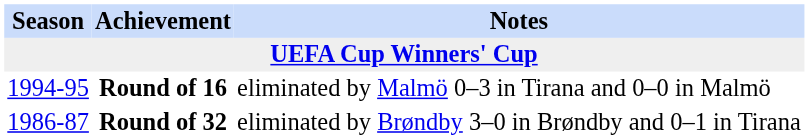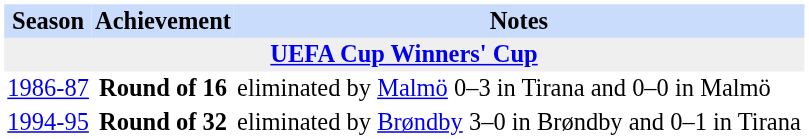 <table class="toccolours" border="0" cellpadding="2" cellspacing="0" align="left" style="margin:0.5em;">
 <tr bgcolor=#cadcfb>
 <th>Season</th>
 <th>Achievement</th>
 <th>Notes</th>
 </tr>
 <tr>
 <th colspan="4" bgcolor=#EFEFEF><a href='#'>UEFA Cup Winners' Cup</a></th>
 </tr>
 <tr>
-<td align="center"><a href='#'>1994-95</a></td>
+<td align="center"><a href='#'>1986-87</a></td>
 <td align="center"><strong>Round of 16</strong></td>
 <td align="left">eliminated by  <a href='#'>Malmö</a> 0–3 in Tirana and 0–0 in Malmö</td>
 </tr>
 <tr>
-<td align="center"><a href='#'>1986-87</a></td>
+<td align="center"><a href='#'>1994-95</a></td>
 <td align="center"><strong>Round of 32</strong></td>
 <td align="left">eliminated by  <a href='#'>Brøndby</a> 3–0 in Brøndby and 0–1 in Tirana</td>
 </tr>
 </table>
